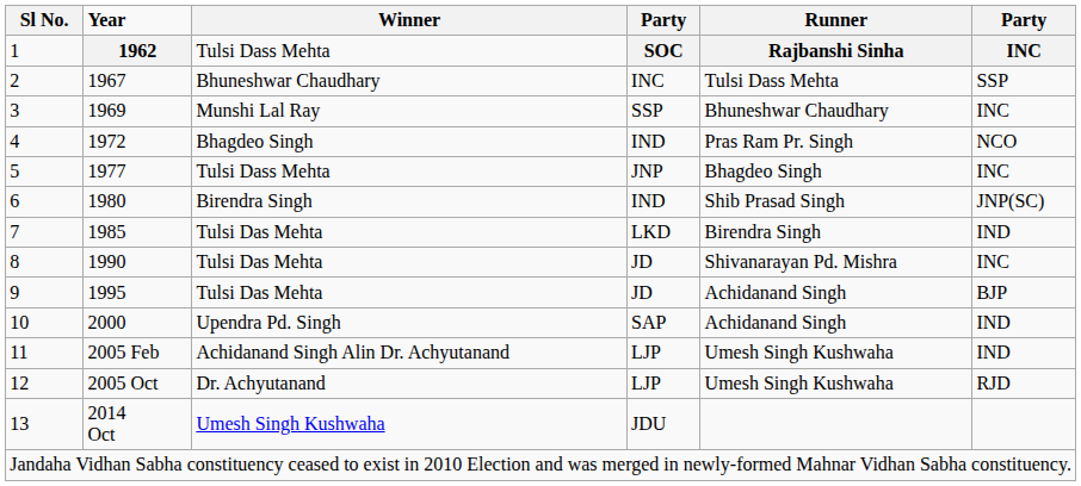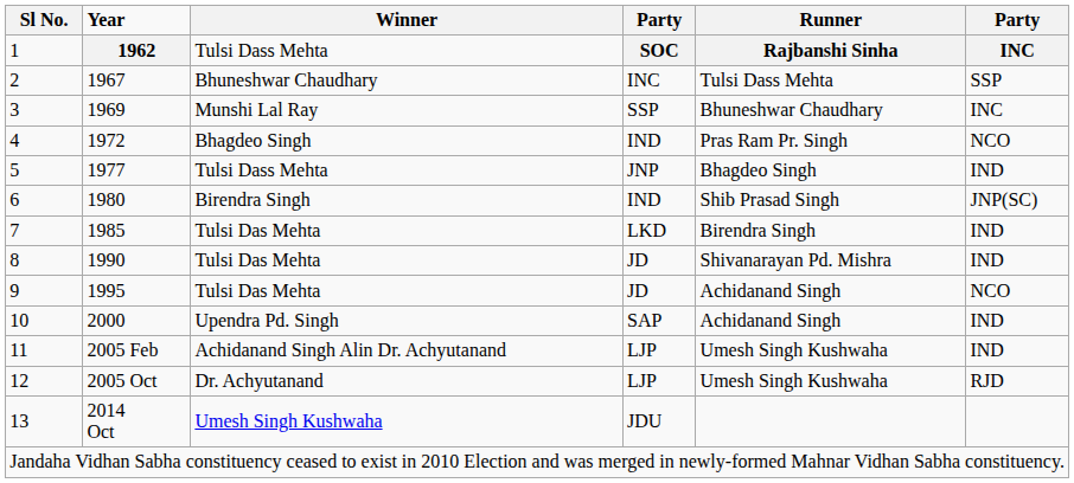 <table class="wikitable sortable">
 <tr>
 <th>Sl No.</th>
 <td><strong>Year</strong></td>
 <th>Winner</th>
 <th>Party</th>
 <th>Runner</th>
 <th>Party</th>
 </tr>
 <tr>
 <td>1</td>
 <th>1962</th>
 <td>Tulsi Dass Mehta</td>
 <th>SOC</th>
 <th>Rajbanshi Sinha</th>
 <th>INC</th>
 </tr>
 <tr>
 <td>2</td>
 <td>1967</td>
 <td>Bhuneshwar Chaudhary</td>
 <td>INC</td>
 <td>Tulsi Dass Mehta</td>
 <td>SSP</td>
 </tr>
 <tr>
 <td>3</td>
 <td>1969</td>
 <td>Munshi Lal Ray</td>
 <td>SSP</td>
 <td>Bhuneshwar Chaudhary</td>
 <td>INC</td>
 </tr>
 <tr>
 <td>4</td>
 <td>1972</td>
 <td>Bhagdeo Singh</td>
 <td>IND</td>
 <td>Pras Ram Pr. Singh</td>
 <td>NCO</td>
 </tr>
 <tr>
 <td>5</td>
 <td>1977</td>
 <td>Tulsi Dass Mehta</td>
 <td>JNP</td>
 <td>Bhagdeo Singh</td>
-<td>INC</td>
+<td>IND</td>
 </tr>
 <tr>
 <td>6</td>
 <td>1980</td>
 <td>Birendra Singh</td>
 <td>IND</td>
 <td>Shib Prasad Singh</td>
 <td>JNP(SC)</td>
 </tr>
 <tr>
 <td>7</td>
 <td>1985</td>
 <td>Tulsi Das Mehta</td>
 <td>LKD</td>
 <td>Birendra Singh</td>
 <td>IND</td>
 </tr>
 <tr>
 <td>8</td>
 <td>1990</td>
 <td>Tulsi Das Mehta</td>
 <td>JD</td>
 <td>Shivanarayan Pd. Mishra</td>
-<td>INC</td>
+<td>IND</td>
 </tr>
 <tr>
 <td>9</td>
 <td>1995</td>
 <td>Tulsi Das Mehta</td>
 <td>JD</td>
 <td>Achidanand Singh</td>
-<td>BJP</td>
+<td>NCO</td>
 </tr>
 <tr>
 <td>10</td>
 <td>2000</td>
 <td>Upendra Pd. Singh</td>
 <td>SAP</td>
 <td>Achidanand Singh</td>
 <td>IND</td>
 </tr>
 <tr>
 <td>11</td>
 <td>2005 Feb</td>
 <td>Achidanand Singh Alin Dr. Achyutanand</td>
 <td>LJP</td>
 <td>Umesh Singh Kushwaha</td>
 <td>IND</td>
 </tr>
 <tr>
 <td>12</td>
 <td>2005 Oct</td>
 <td>Dr. Achyutanand</td>
 <td>LJP</td>
 <td>Umesh Singh Kushwaha</td>
 <td>RJD</td>
 </tr>
 <tr>
 <td>13</td>
 <td>2014<br>Oct</td>
 <td><a href='#'>Umesh Singh Kushwaha</a></td>
 <td>JDU</td>
 <td></td>
 <td></td>
 </tr>
 <tr>
 <td colspan="6">Jandaha Vidhan Sabha constituency ceased to exist in 2010 Election and was merged in newly-formed Mahnar Vidhan Sabha constituency.</td>
 </tr>
 </table>
